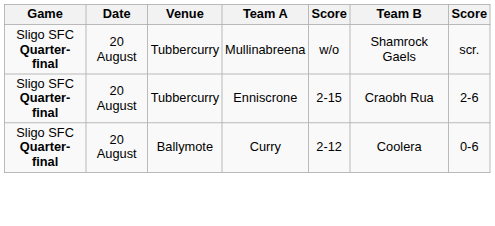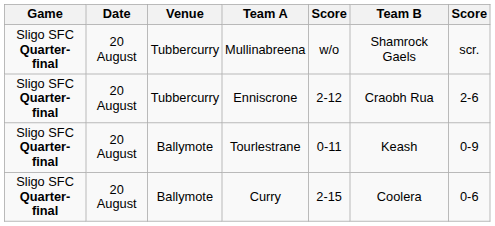 <table class="wikitable">
 <tr>
 <th>Game</th>
 <th>Date</th>
 <th>Venue</th>
 <th>Team A</th>
 <th>Score</th>
 <th>Team B</th>
 <th>Score</th>
 </tr>
 <tr align="center">
 <td>Sligo SFC<br><strong>Quarter-final</strong></td>
 <td>20 August</td>
 <td>Tubbercurry</td>
 <td>Mullinabreena</td>
 <td>w/o</td>
 <td>Shamrock Gaels</td>
 <td>scr.</td>
 </tr>
 <tr align="center">
 <td>Sligo SFC<br><strong>Quarter-final</strong></td>
 <td>20 August</td>
 <td>Tubbercurry</td>
 <td>Enniscrone</td>
-<td>2-15</td>
+<td>2-12</td>
 <td>Craobh Rua</td>
 <td>2-6</td>
 </tr>
 <tr align="center">
 <td>Sligo SFC<br><strong>Quarter-final</strong></td>
 <td>20 August</td>
 <td>Ballymote</td>
+<td>Tourlestrane</td>
+<td>0-11</td>
+<td>Keash</td>
+<td>0-9</td>
+</tr>
+<tr align="center">
+<td>Sligo SFC<br><strong>Quarter-final</strong></td>
+<td>20 August</td>
+<td>Ballymote</td>
 <td>Curry</td>
-<td>2-12</td>
+<td>2-15</td>
 <td>Coolera</td>
 <td>0-6</td>
 </tr>
 </table>
